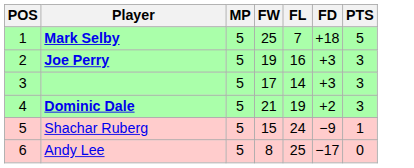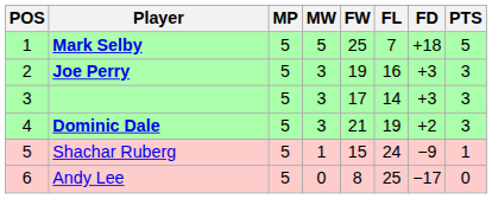 <table class="wikitable" style="text-align: center;">
 <tr>
 <th width=25>POS</th>
 <th width=200>Player</th>
 <th width=25>MP</th>
+<th width=25>MW</th>
 <th width=25>FW</th>
 <th width=25>FL</th>
 <th width=25>FD</th>
 <th width=25>PTS</th>
 </tr>
 <tr style="background:#aaffaa;">
 <td>1</td>
 <td style="text-align:left;"> <strong><a href='#'>Mark Selby</a></strong></td>
+<td>5</td>
 <td>5</td>
 <td>25</td>
 <td>7</td>
 <td>+18</td>
 <td>5</td>
 </tr>
 <tr style="background:#aaffaa;">
 <td>2</td>
 <td style="text-align:left;"> <strong><a href='#'>Joe Perry</a></strong></td>
 <td>5</td>
+<td>3</td>
 <td>19</td>
 <td>16</td>
 <td>+3</td>
 <td>3</td>
 </tr>
 <tr style="background:#aaffaa;">
 <td>3</td>
 <td style="text-align:left;"></td>
 <td>5</td>
+<td>3</td>
 <td>17</td>
 <td>14</td>
 <td>+3</td>
 <td>3</td>
 </tr>
 <tr style="background:#aaffaa;">
 <td>4</td>
 <td style="text-align:left;"> <strong><a href='#'>Dominic Dale</a></strong></td>
 <td>5</td>
+<td>3</td>
 <td>21</td>
 <td>19</td>
 <td>+2</td>
 <td>3</td>
 </tr>
 <tr style="background:#fcc;">
 <td>5</td>
 <td style="text-align:left;"> <a href='#'>Shachar Ruberg</a></td>
 <td>5</td>
+<td>1</td>
 <td>15</td>
 <td>24</td>
 <td>−9</td>
 <td>1</td>
 </tr>
 <tr style="background:#fcc;">
 <td>6</td>
 <td style="text-align:left;"> <a href='#'>Andy Lee</a></td>
 <td>5</td>
+<td>0</td>
 <td>8</td>
 <td>25</td>
 <td>−17</td>
 <td>0</td>
 </tr>
 </table>
